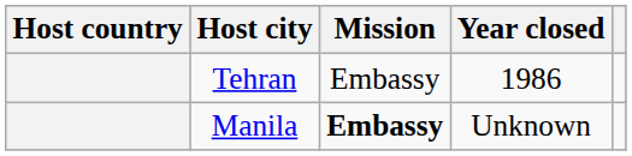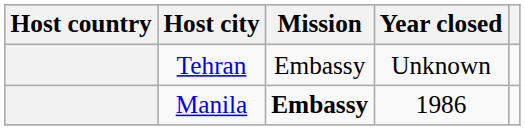 <table class="wikitable plainrowheaders" style="text-align:center;">
 <tr>
 <th scope="col">Host country</th>
 <th scope="col">Host city</th>
 <th scope="col">Mission</th>
 <th scope="col">Year closed</th>
 <th scope="col"></th>
 </tr>
 <tr>
 <th scope="row"></th>
 <td><a href='#'>Tehran</a></td>
 <td>Embassy</td>
-<td>1986</td>
+<td>Unknown</td>
 <td></td>
 </tr>
 <tr>
 <th scope="row"></th>
 <td><a href='#'>Manila</a></td>
 <td><strong>Embassy</strong></td>
-<td>Unknown</td>
+<td>1986</td>
 <td></td>
 </tr>
 </table>
